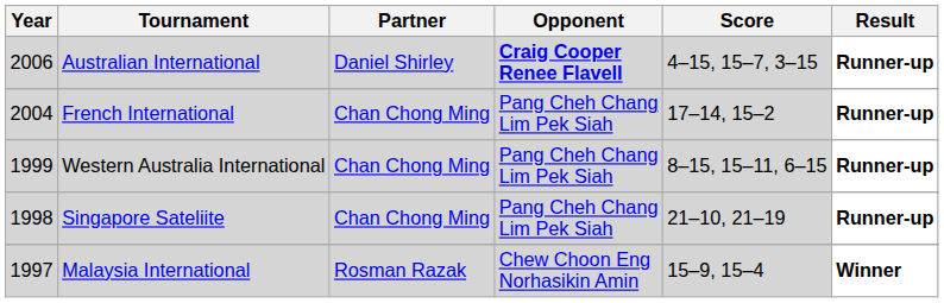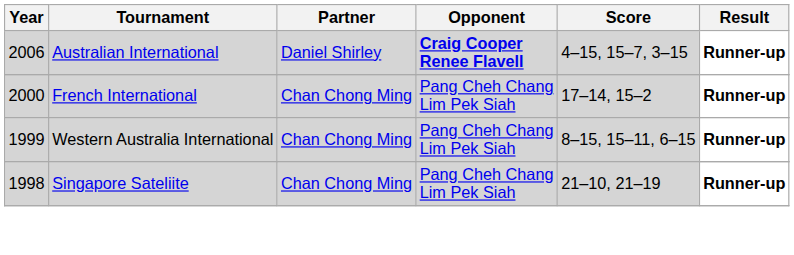 <table class="sortable wikitable" style="font-size: 90%;">
 <tr>
 <th>Year</th>
 <th>Tournament</th>
 <th>Partner</th>
 <th>Opponent</th>
 <th>Score</th>
 <th>Result</th>
 </tr>
 <tr style="background:#D5D5D5">
 <td align="center">2006</td>
 <td align="left"><a href='#'>Australian International</a></td>
 <td align="left"> <a href='#'>Daniel Shirley</a></td>
 <td align="left"><strong> <a href='#'>Craig Cooper</a> <br>  <a href='#'>Renee Flavell</a></strong></td>
 <td align="left">4–15, 15–7, 3–15</td>
 <td style="text-align:left; background:white"> <strong>Runner-up</strong></td>
 </tr>
 <tr>
 </tr>
 <tr style="background:#D5D5D5">
-<td align="center">2004</td>
+<td align="center">2000</td>
 <td align="left"><a href='#'>French International</a></td>
 <td align="left"> <a href='#'>Chan Chong Ming</a></td>
 <td align="left"> <a href='#'>Pang Cheh Chang</a> <br>  <a href='#'>Lim Pek Siah</a></td>
 <td align="left">17–14, 15–2</td>
 <td style="text-align:left; background:white"> <strong>Runner-up</strong></td>
 </tr>
 <tr>
 </tr>
 <tr style="background:#D5D5D5">
 <td align="center">1999</td>
 <td align="left">Western Australia International</td>
 <td align="left"> <a href='#'>Chan Chong Ming</a></td>
 <td align="left"> <a href='#'>Pang Cheh Chang</a> <br>  <a href='#'>Lim Pek Siah</a></td>
 <td align="left">8–15, 15–11, 6–15</td>
 <td style="text-align:left; background:white"> <strong>Runner-up</strong></td>
 </tr>
 <tr>
 </tr>
 <tr style="background:#D5D5D5">
 <td align="center">1998</td>
 <td align="left"><a href='#'>Singapore Sateliite</a></td>
 <td align="left"> <a href='#'>Chan Chong Ming</a></td>
 <td align="left"> <a href='#'>Pang Cheh Chang</a> <br>  <a href='#'>Lim Pek Siah</a></td>
 <td align="left">21–10, 21–19</td>
 <td style="text-align:left; background:white"> <strong>Runner-up</strong></td>
 </tr>
 <tr>
 </tr>
-<tr style="background:#D5D5D5">
-<td align="center">1997</td>
-<td align="left"><a href='#'>Malaysia International</a></td>
-<td align="left"> <a href='#'>Rosman Razak</a></td>
-<td align="left"> <a href='#'>Chew Choon Eng</a> <br>  <a href='#'>Norhasikin Amin</a></td>
-<td align="left">15–9, 15–4</td>
-<td style="text-align:left; background:white"> <strong>Winner</strong></td>
-</tr>
 </table>
